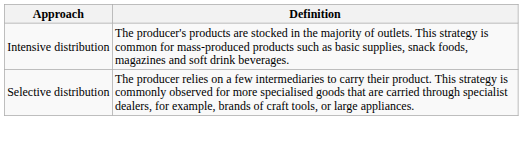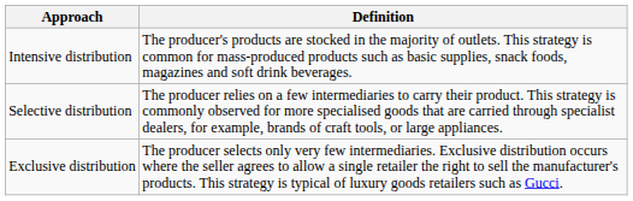 <table class="wikitable">
 <tr>
 <th>Approach</th>
 <th style="width: 400pt;">Definition</th>
 </tr>
 <tr>
 <td>Intensive distribution</td>
 <td>The producer's products are stocked in the majority of outlets. This strategy is common for mass-produced products such as basic supplies, snack foods, magazines and soft drink beverages.</td>
 </tr>
 <tr>
 <td>Selective distribution</td>
 <td>The producer relies on a few intermediaries to carry their product. This strategy is commonly observed for more specialised goods that are carried through specialist dealers, for example, brands of craft tools, or large appliances.</td>
 </tr>
+<tr>
+<td>Exclusive distribution</td>
+<td>The producer selects only very few intermediaries. Exclusive distribution occurs where the seller agrees to allow a single retailer the right to sell the manufacturer's products. This strategy is typical of luxury goods retailers such as <a href='#'>Gucci</a>.</td>
+</tr>
 </table>
